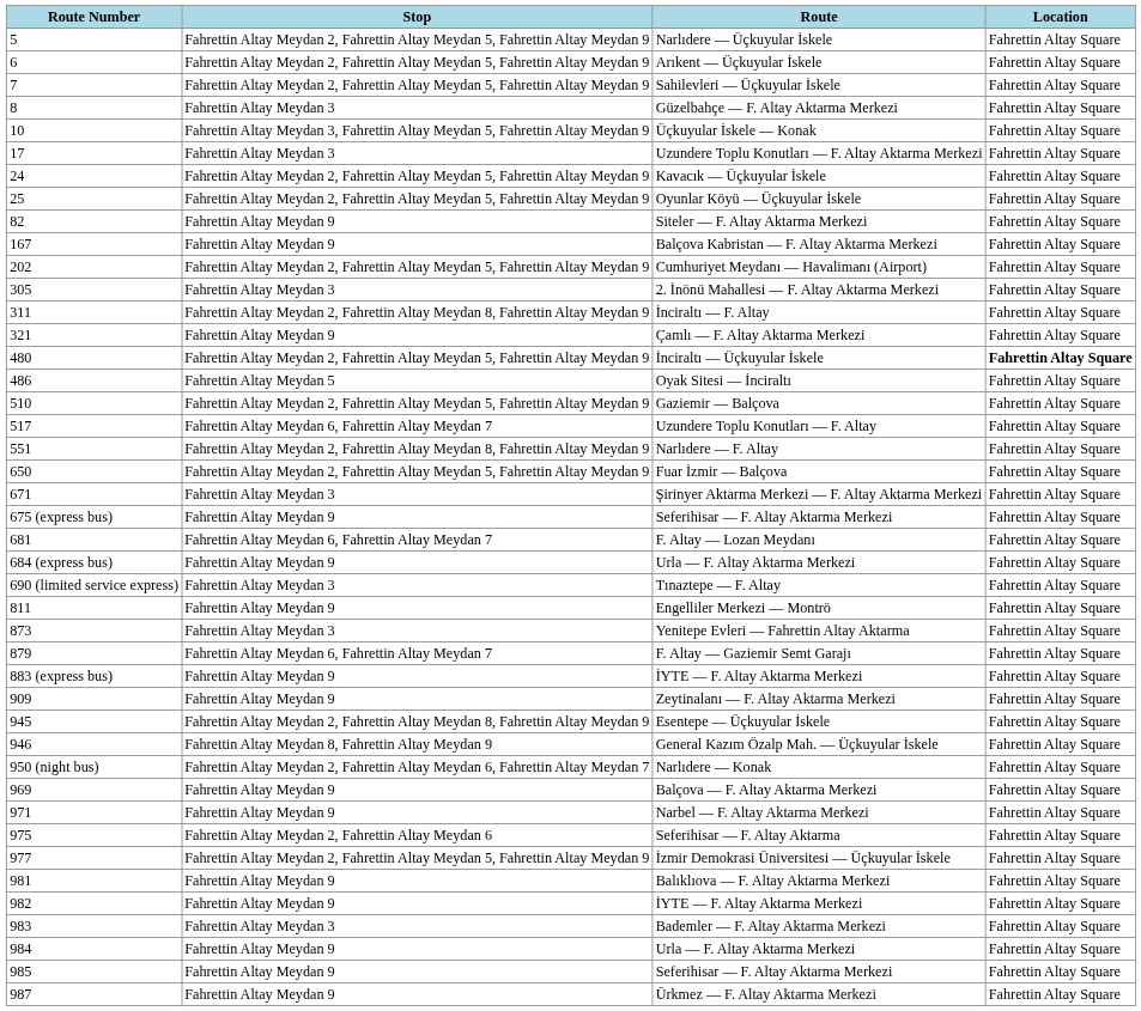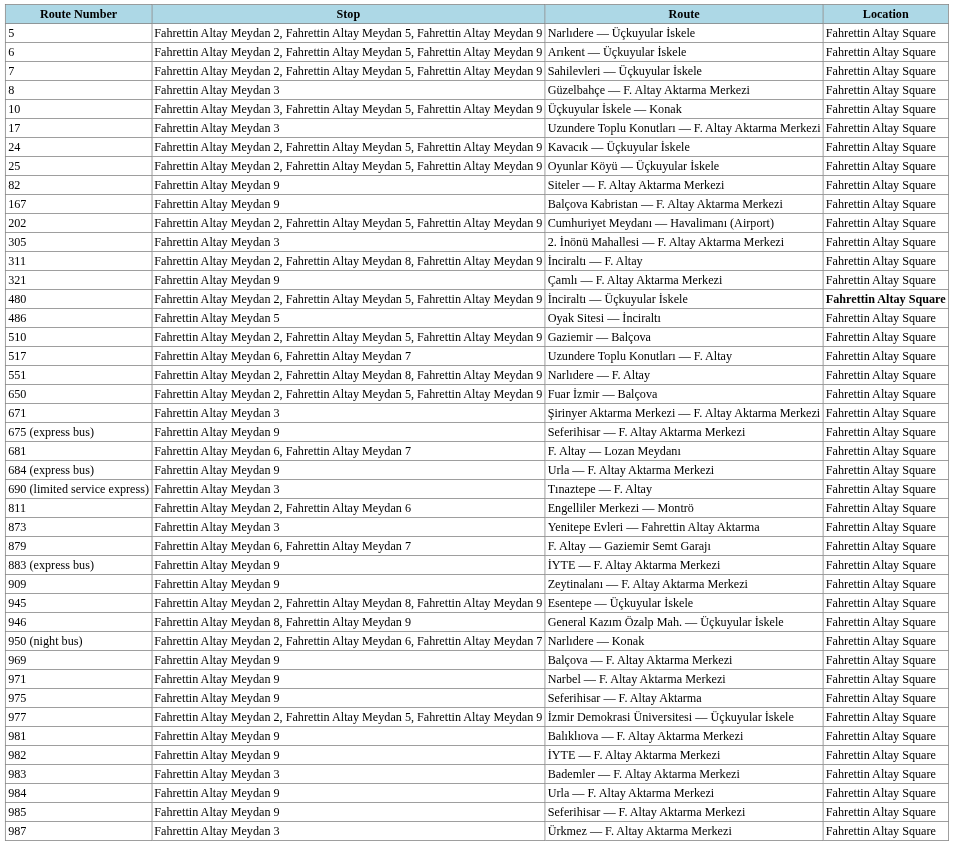 <table class="toccolours" border="1" cellpadding="3" style="margin:1em auto; border-collapse:collapse">
 <tr style="background:lightblue;">
 <th>Route Number</th>
 <th>Stop</th>
 <th>Route</th>
 <th>Location</th>
 </tr>
 <tr>
 <td>5</td>
 <td>Fahrettin Altay Meydan 2, Fahrettin Altay Meydan 5, Fahrettin Altay Meydan 9</td>
 <td>Narlıdere — Üçkuyular İskele</td>
 <td>Fahrettin Altay Square</td>
 </tr>
 <tr>
 <td>6</td>
 <td>Fahrettin Altay Meydan 2, Fahrettin Altay Meydan 5, Fahrettin Altay Meydan 9</td>
 <td>Arıkent — Üçkuyular İskele</td>
 <td>Fahrettin Altay Square</td>
 </tr>
 <tr>
 <td>7</td>
 <td>Fahrettin Altay Meydan 2, Fahrettin Altay Meydan 5, Fahrettin Altay Meydan 9</td>
 <td>Sahilevleri — Üçkuyular İskele</td>
 <td>Fahrettin Altay Square</td>
 </tr>
 <tr>
 <td>8</td>
 <td>Fahrettin Altay Meydan 3</td>
 <td>Güzelbahçe — F. Altay Aktarma Merkezi</td>
 <td>Fahrettin Altay Square</td>
 </tr>
 <tr>
 <td>10</td>
 <td>Fahrettin Altay Meydan 3, Fahrettin Altay Meydan 5, Fahrettin Altay Meydan 9</td>
 <td>Üçkuyular İskele — Konak</td>
 <td>Fahrettin Altay Square</td>
 </tr>
 <tr>
 <td>17</td>
 <td>Fahrettin Altay Meydan 3</td>
 <td>Uzundere Toplu Konutları — F. Altay Aktarma Merkezi</td>
 <td>Fahrettin Altay Square</td>
 </tr>
 <tr>
 <td>24</td>
 <td>Fahrettin Altay Meydan 2, Fahrettin Altay Meydan 5, Fahrettin Altay Meydan 9</td>
 <td>Kavacık — Üçkuyular İskele</td>
 <td>Fahrettin Altay Square</td>
 </tr>
 <tr>
 <td>25</td>
 <td>Fahrettin Altay Meydan 2, Fahrettin Altay Meydan 5, Fahrettin Altay Meydan 9</td>
 <td>Oyunlar Köyü — Üçkuyular İskele</td>
 <td>Fahrettin Altay Square</td>
 </tr>
 <tr>
 <td>82</td>
 <td>Fahrettin Altay Meydan 9</td>
 <td>Siteler — F. Altay Aktarma Merkezi</td>
 <td>Fahrettin Altay Square</td>
 </tr>
 <tr>
 <td>167</td>
 <td>Fahrettin Altay Meydan 9</td>
 <td>Balçova Kabristan — F. Altay Aktarma Merkezi</td>
 <td>Fahrettin Altay Square</td>
 </tr>
 <tr>
 <td>202 </td>
 <td>Fahrettin Altay Meydan 2, Fahrettin Altay Meydan 5, Fahrettin Altay Meydan 9</td>
 <td>Cumhuriyet Meydanı — Havalimanı (Airport)</td>
 <td>Fahrettin Altay Square</td>
 </tr>
 <tr>
 <td>305</td>
 <td>Fahrettin Altay Meydan 3</td>
 <td>2. İnönü Mahallesi — F. Altay Aktarma Merkezi</td>
 <td>Fahrettin Altay Square</td>
 </tr>
 <tr>
 <td>311</td>
 <td>Fahrettin Altay Meydan 2, Fahrettin Altay Meydan 8, Fahrettin Altay Meydan 9</td>
 <td>İnciraltı — F. Altay</td>
 <td>Fahrettin Altay Square</td>
 </tr>
 <tr>
 <td>321</td>
 <td>Fahrettin Altay Meydan 9</td>
 <td>Çamlı — F. Altay Aktarma Merkezi</td>
 <td>Fahrettin Altay Square</td>
 </tr>
 <tr>
 <td>480</td>
 <td>Fahrettin Altay Meydan 2, Fahrettin Altay Meydan 5, Fahrettin Altay Meydan 9</td>
 <td>İnciraltı — Üçkuyular İskele</td>
 <td><strong>Fahrettin Altay Square</strong></td>
 </tr>
 <tr>
 <td>486</td>
 <td>Fahrettin Altay Meydan 5</td>
 <td>Oyak Sitesi — İnciraltı</td>
 <td>Fahrettin Altay Square</td>
 </tr>
 <tr>
 <td>510</td>
 <td>Fahrettin Altay Meydan 2, Fahrettin Altay Meydan 5, Fahrettin Altay Meydan 9</td>
 <td>Gaziemir — Balçova</td>
 <td>Fahrettin Altay Square</td>
 </tr>
 <tr>
 <td>517</td>
 <td>Fahrettin Altay Meydan 6, Fahrettin Altay Meydan 7</td>
 <td>Uzundere Toplu Konutları — F. Altay</td>
 <td>Fahrettin Altay Square</td>
 </tr>
 <tr>
 <td>551</td>
 <td>Fahrettin Altay Meydan 2, Fahrettin Altay Meydan 8, Fahrettin Altay Meydan 9</td>
 <td>Narlıdere — F. Altay</td>
 <td>Fahrettin Altay Square</td>
 </tr>
 <tr>
 <td>650</td>
 <td>Fahrettin Altay Meydan 2, Fahrettin Altay Meydan 5, Fahrettin Altay Meydan 9</td>
 <td>Fuar İzmir — Balçova</td>
 <td>Fahrettin Altay Square</td>
 </tr>
 <tr>
 <td>671</td>
 <td>Fahrettin Altay Meydan 3</td>
 <td>Şirinyer Aktarma Merkezi — F. Altay Aktarma Merkezi</td>
 <td>Fahrettin Altay Square</td>
 </tr>
 <tr>
 <td>675 (express bus)</td>
 <td>Fahrettin Altay Meydan 9</td>
 <td>Seferihisar — F. Altay Aktarma Merkezi</td>
 <td>Fahrettin Altay Square</td>
 </tr>
 <tr>
 <td>681</td>
 <td>Fahrettin Altay Meydan 6, Fahrettin Altay Meydan 7</td>
 <td>F. Altay — Lozan Meydanı</td>
 <td>Fahrettin Altay Square</td>
 </tr>
 <tr>
 <td>684 (express bus)</td>
 <td>Fahrettin Altay Meydan 9</td>
 <td>Urla — F. Altay Aktarma Merkezi</td>
 <td>Fahrettin Altay Square</td>
 </tr>
 <tr>
 <td>690 (limited service express) </td>
 <td>Fahrettin Altay Meydan 3</td>
 <td>Tınaztepe — F. Altay</td>
 <td>Fahrettin Altay Square</td>
 </tr>
 <tr>
 <td>811</td>
-<td>Fahrettin Altay Meydan 9</td>
+<td>Fahrettin Altay Meydan 2, Fahrettin Altay Meydan 6</td>
 <td>Engelliler Merkezi  — Montrö</td>
 <td>Fahrettin Altay Square</td>
 </tr>
 <tr>
 <td>873</td>
 <td>Fahrettin Altay Meydan 3</td>
 <td>Yenitepe Evleri — Fahrettin Altay Aktarma</td>
 <td>Fahrettin Altay Square</td>
 </tr>
 <tr>
 <td>879</td>
 <td>Fahrettin Altay Meydan 6, Fahrettin Altay Meydan 7</td>
 <td>F. Altay — Gaziemir Semt Garajı</td>
 <td>Fahrettin Altay Square</td>
 </tr>
 <tr>
 <td>883 (express bus)</td>
 <td>Fahrettin Altay Meydan 9</td>
 <td>İYTE — F. Altay Aktarma Merkezi</td>
 <td>Fahrettin Altay Square</td>
 </tr>
 <tr>
 <td>909</td>
 <td>Fahrettin Altay Meydan 9</td>
 <td>Zeytinalanı — F. Altay Aktarma Merkezi</td>
 <td>Fahrettin Altay Square</td>
 </tr>
 <tr>
 <td>945</td>
 <td>Fahrettin Altay Meydan 2, Fahrettin Altay Meydan 8, Fahrettin Altay Meydan 9</td>
 <td>Esentepe — Üçkuyular İskele</td>
 <td>Fahrettin Altay Square</td>
 </tr>
 <tr>
 <td>946</td>
 <td>Fahrettin Altay Meydan 8, Fahrettin Altay Meydan 9</td>
 <td>General Kazım Özalp Mah. — Üçkuyular İskele</td>
 <td>Fahrettin Altay Square</td>
 </tr>
 <tr>
 <td>950 (night bus)</td>
 <td>Fahrettin Altay Meydan 2, Fahrettin Altay Meydan 6, Fahrettin Altay Meydan 7</td>
 <td>Narlıdere — Konak</td>
 <td>Fahrettin Altay Square</td>
 </tr>
 <tr>
 <td>969</td>
 <td>Fahrettin Altay Meydan 9</td>
 <td>Balçova — F. Altay Aktarma Merkezi</td>
 <td>Fahrettin Altay Square</td>
 </tr>
 <tr>
 <td>971</td>
 <td>Fahrettin Altay Meydan 9</td>
 <td>Narbel — F. Altay Aktarma Merkezi</td>
 <td>Fahrettin Altay Square</td>
 </tr>
 <tr>
 <td>975</td>
-<td>Fahrettin Altay Meydan 2, Fahrettin Altay Meydan 6</td>
+<td>Fahrettin Altay Meydan 9</td>
 <td>Seferihisar — F. Altay Aktarma</td>
 <td>Fahrettin Altay Square</td>
 </tr>
 <tr>
 <td>977</td>
 <td>Fahrettin Altay Meydan 2, Fahrettin Altay Meydan 5, Fahrettin Altay Meydan 9</td>
 <td>İzmir Demokrasi Üniversitesi — Üçkuyular İskele</td>
 <td>Fahrettin Altay Square</td>
 </tr>
 <tr>
 <td>981</td>
 <td>Fahrettin Altay Meydan 9</td>
 <td>Balıklıova — F. Altay Aktarma Merkezi</td>
 <td>Fahrettin Altay Square</td>
 </tr>
 <tr>
 <td>982</td>
 <td>Fahrettin Altay Meydan 9</td>
 <td>İYTE — F. Altay Aktarma Merkezi</td>
 <td>Fahrettin Altay Square</td>
 </tr>
 <tr>
 <td>983</td>
 <td>Fahrettin Altay Meydan 3</td>
 <td>Bademler — F. Altay Aktarma Merkezi</td>
 <td>Fahrettin Altay Square</td>
 </tr>
 <tr>
 <td>984</td>
 <td>Fahrettin Altay Meydan 9</td>
 <td>Urla — F. Altay Aktarma Merkezi</td>
 <td>Fahrettin Altay Square</td>
 </tr>
 <tr>
 <td>985</td>
 <td>Fahrettin Altay Meydan 9</td>
 <td>Seferihisar — F. Altay Aktarma Merkezi</td>
 <td>Fahrettin Altay Square</td>
 </tr>
 <tr>
 <td>987</td>
-<td>Fahrettin Altay Meydan 9</td>
+<td>Fahrettin Altay Meydan 3</td>
 <td>Ürkmez — F. Altay Aktarma Merkezi</td>
 <td>Fahrettin Altay Square</td>
 </tr>
 </table>
